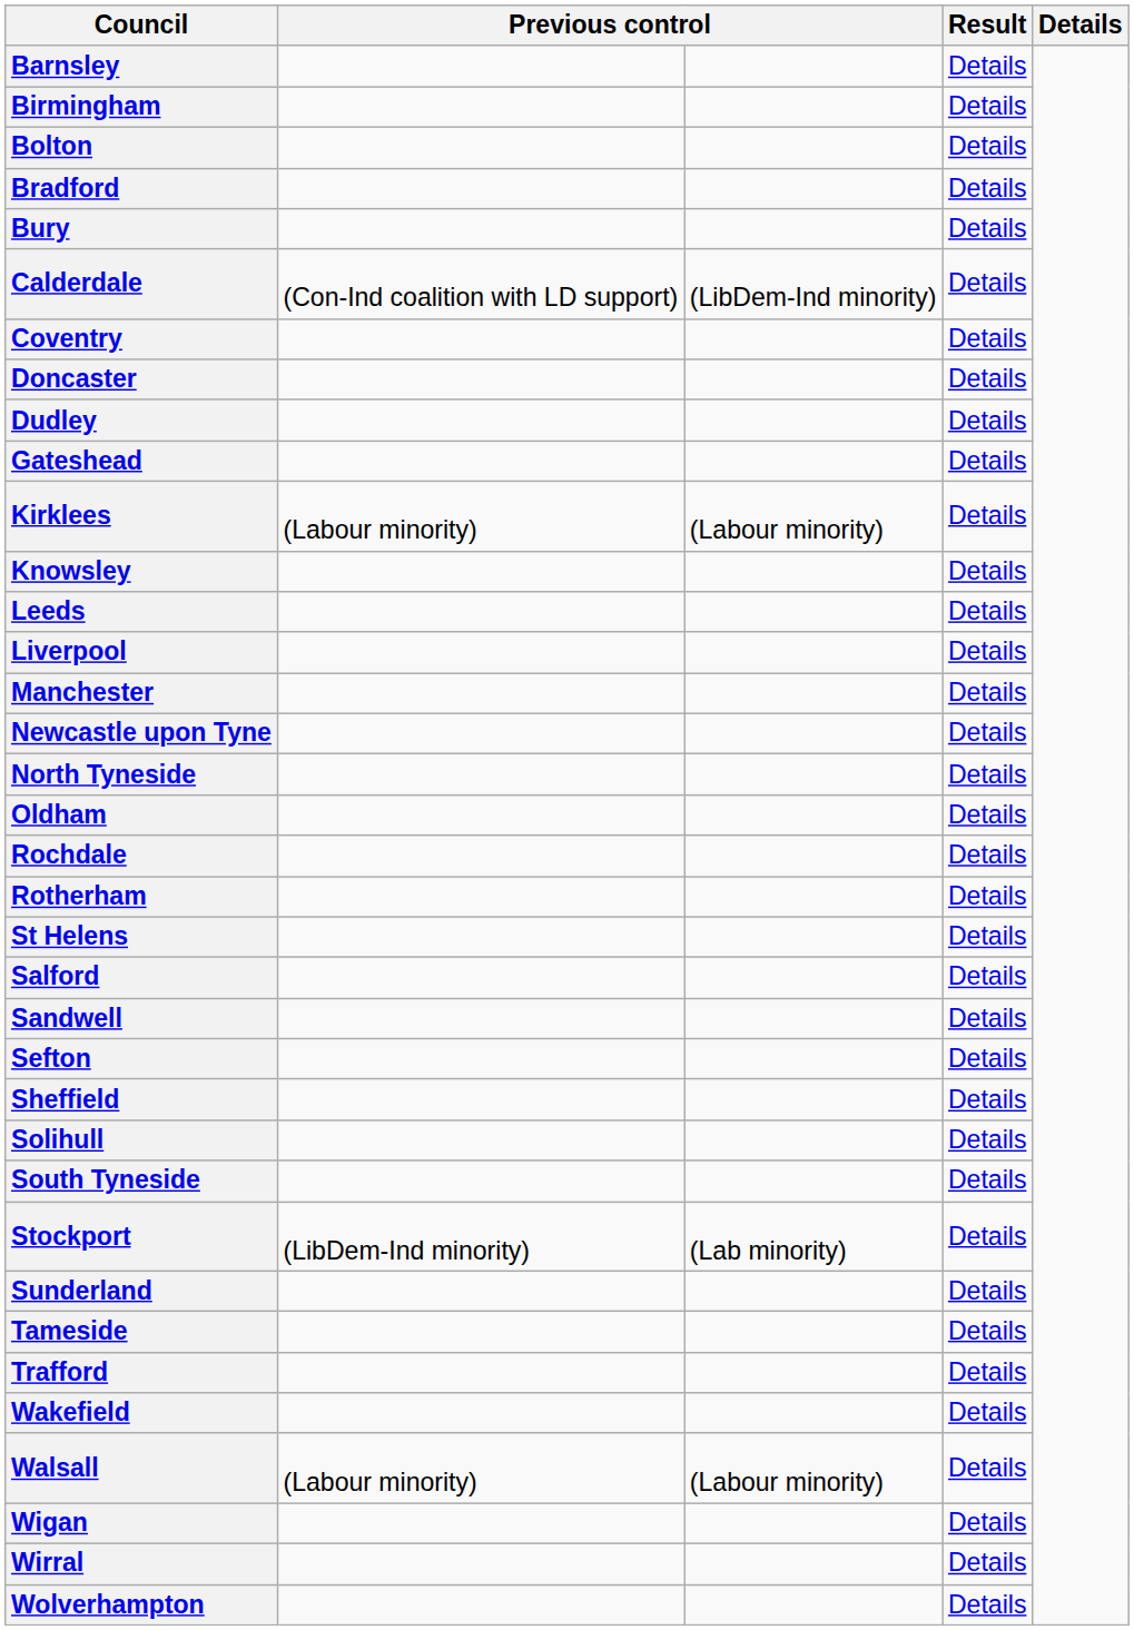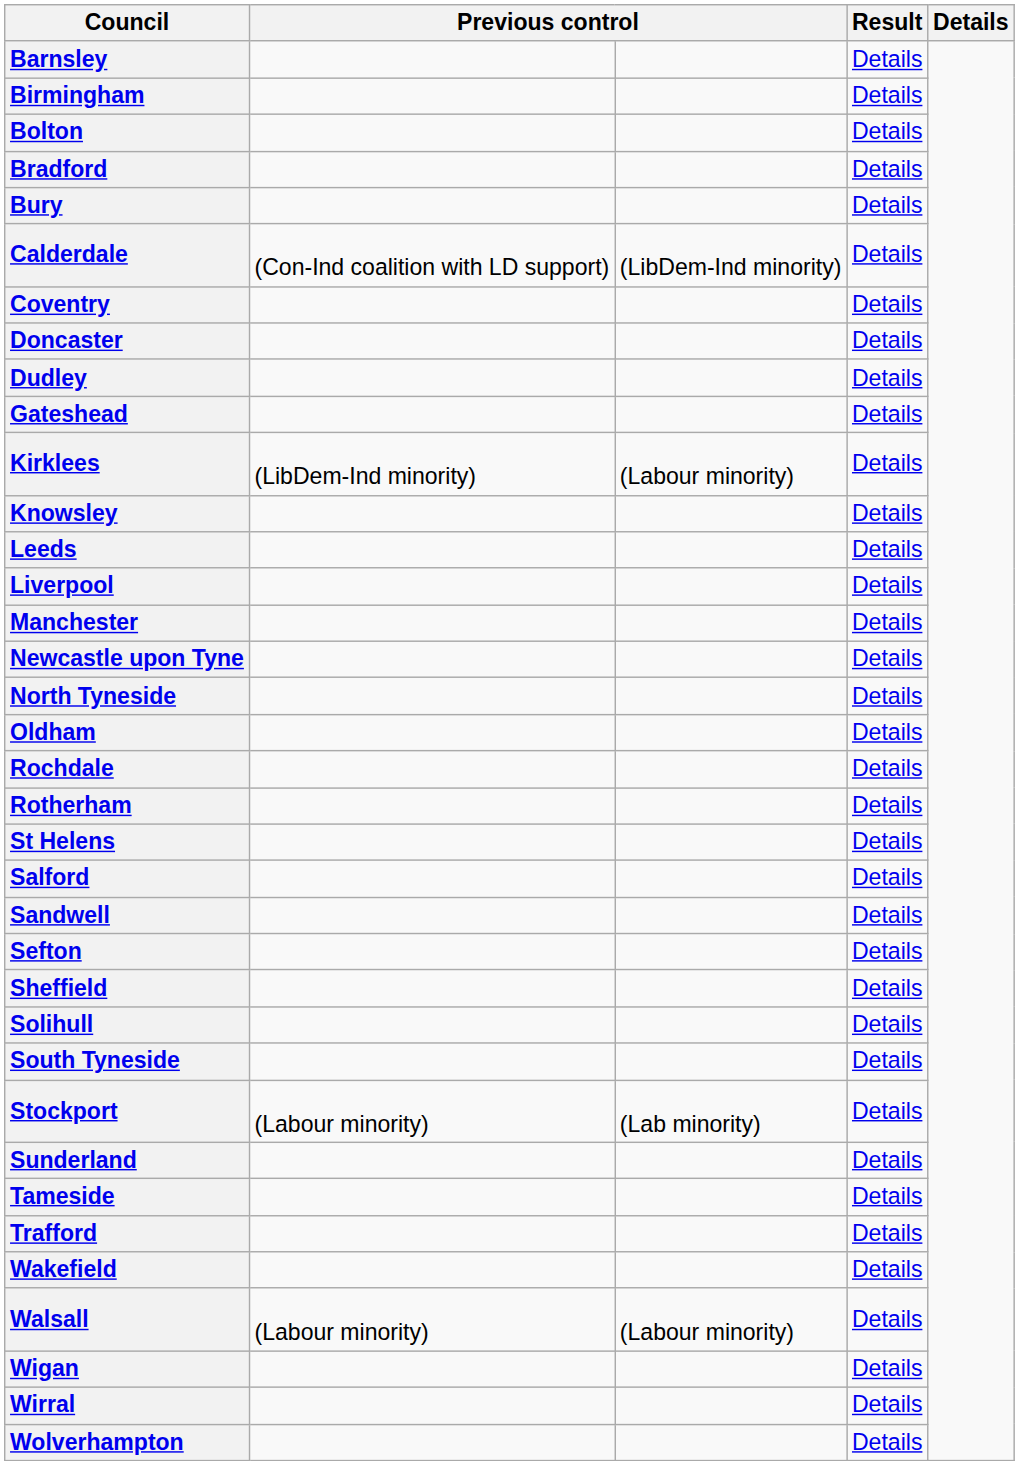 <table class="wikitable">
 <tr>
 <th scope="col">Council</th>
 <th colspan=2>Previous control</th>
 <th colspan=2>Result</th>
 <th scope="col" class="unsortable">Details</th>
 </tr>
 <tr>
 <th scope="row" style="text-align: left;"><a href='#'>Barnsley</a></th>
 <td></td>
 <td></td>
 <td><a href='#'>Details</a></td>
 </tr>
 <tr>
 <th scope="row" style="text-align: left;"><a href='#'>Birmingham</a></th>
 <td></td>
 <td></td>
 <td><a href='#'>Details</a></td>
 </tr>
 <tr>
 <th scope="row" style="text-align: left;"><a href='#'>Bolton</a></th>
 <td></td>
 <td></td>
 <td><a href='#'>Details</a></td>
 </tr>
 <tr>
 <th scope="row" style="text-align: left;"><a href='#'>Bradford</a></th>
 <td></td>
 <td></td>
 <td><a href='#'>Details</a></td>
 </tr>
 <tr>
 <th scope="row" style="text-align: left;"><a href='#'>Bury</a></th>
 <td></td>
 <td></td>
 <td><a href='#'>Details</a></td>
 </tr>
 <tr>
 <th scope="row" style="text-align: left;"><a href='#'>Calderdale</a></th>
 <td><br>(Con-Ind coalition with LD support)</td>
 <td><br>(LibDem-Ind minority)</td>
 <td><a href='#'>Details</a></td>
 </tr>
 <tr>
 <th scope="row" style="text-align: left;"><a href='#'>Coventry</a></th>
 <td></td>
 <td></td>
 <td><a href='#'>Details</a></td>
 </tr>
 <tr>
 <th scope="row" style="text-align: left;"><a href='#'>Doncaster</a></th>
 <td></td>
 <td></td>
 <td><a href='#'>Details</a></td>
 </tr>
 <tr>
 <th scope="row" style="text-align: left;"><a href='#'>Dudley</a></th>
 <td></td>
 <td></td>
 <td><a href='#'>Details</a></td>
 </tr>
 <tr>
 <th scope="row" style="text-align: left;"><a href='#'>Gateshead</a></th>
 <td></td>
 <td></td>
 <td><a href='#'>Details</a></td>
 </tr>
 <tr>
 <th scope="row" style="text-align: left;"><a href='#'>Kirklees</a></th>
-<td><br>(Labour minority)</td>
+<td><br>(LibDem-Ind minority)</td>
 <td><br>(Labour minority)</td>
 <td><a href='#'>Details</a></td>
 </tr>
 <tr>
 <th scope="row" style="text-align: left;"><a href='#'>Knowsley</a></th>
 <td></td>
 <td></td>
 <td><a href='#'>Details</a></td>
 </tr>
 <tr>
 <th scope="row" style="text-align: left;"><a href='#'>Leeds</a></th>
 <td></td>
 <td></td>
 <td><a href='#'>Details</a></td>
 </tr>
 <tr>
 <th scope="row" style="text-align: left;"><a href='#'>Liverpool</a></th>
 <td></td>
 <td></td>
 <td><a href='#'>Details</a></td>
 </tr>
 <tr>
 <th scope="row" style="text-align: left;"><a href='#'>Manchester</a></th>
 <td></td>
 <td></td>
 <td><a href='#'>Details</a></td>
 </tr>
 <tr>
 <th scope="row" style="text-align: left;"><a href='#'>Newcastle upon Tyne</a></th>
 <td></td>
 <td></td>
 <td><a href='#'>Details</a></td>
 </tr>
 <tr>
 <th scope="row" style="text-align: left;"><a href='#'>North Tyneside</a></th>
 <td></td>
 <td></td>
 <td><a href='#'>Details</a></td>
 </tr>
 <tr>
 <th scope="row" style="text-align: left;"><a href='#'>Oldham</a></th>
 <td></td>
 <td></td>
 <td><a href='#'>Details</a></td>
 </tr>
 <tr>
 <th scope="row" style="text-align: left;"><a href='#'>Rochdale</a></th>
 <td></td>
 <td></td>
 <td><a href='#'>Details</a></td>
 </tr>
 <tr>
 <th scope="row" style="text-align: left;"><a href='#'>Rotherham</a></th>
 <td></td>
 <td></td>
 <td><a href='#'>Details</a></td>
 </tr>
 <tr>
 <th scope="row" style="text-align: left;"><a href='#'>St Helens</a></th>
 <td></td>
 <td></td>
 <td><a href='#'>Details</a></td>
 </tr>
 <tr>
 <th scope="row" style="text-align: left;"><a href='#'>Salford</a></th>
 <td></td>
 <td></td>
 <td><a href='#'>Details</a></td>
 </tr>
 <tr>
 <th scope="row" style="text-align: left;"><a href='#'>Sandwell</a></th>
 <td></td>
 <td></td>
 <td><a href='#'>Details</a></td>
 </tr>
 <tr>
 <th scope="row" style="text-align: left;"><a href='#'>Sefton</a></th>
 <td></td>
 <td></td>
 <td><a href='#'>Details</a></td>
 </tr>
 <tr>
 <th scope="row" style="text-align: left;"><a href='#'>Sheffield</a></th>
 <td></td>
 <td></td>
 <td><a href='#'>Details</a></td>
 </tr>
 <tr>
 <th scope="row" style="text-align: left;"><a href='#'>Solihull</a></th>
 <td></td>
 <td></td>
 <td><a href='#'>Details</a></td>
 </tr>
 <tr>
 <th scope="row" style="text-align: left;"><a href='#'>South Tyneside</a></th>
 <td></td>
 <td></td>
 <td><a href='#'>Details</a></td>
 </tr>
 <tr>
 <th scope="row" style="text-align: left;"><a href='#'>Stockport</a></th>
-<td><br>(LibDem-Ind minority)</td>
+<td><br>(Labour minority)</td>
 <td><br>(Lab minority)</td>
 <td><a href='#'>Details</a></td>
 </tr>
 <tr>
 <th scope="row" style="text-align: left;"><a href='#'>Sunderland</a></th>
 <td></td>
 <td></td>
 <td><a href='#'>Details</a></td>
 </tr>
 <tr>
 <th scope="row" style="text-align: left;"><a href='#'>Tameside</a></th>
 <td></td>
 <td></td>
 <td><a href='#'>Details</a></td>
 </tr>
 <tr>
 <th scope="row" style="text-align: left;"><a href='#'>Trafford</a></th>
 <td></td>
 <td></td>
 <td><a href='#'>Details</a></td>
 </tr>
 <tr>
 <th scope="row" style="text-align: left;"><a href='#'>Wakefield</a></th>
 <td></td>
 <td></td>
 <td><a href='#'>Details</a></td>
 </tr>
 <tr>
 <th scope="row" style="text-align: left;"><a href='#'>Walsall</a></th>
 <td><br>(Labour minority)</td>
 <td><br>(Labour minority)</td>
 <td><a href='#'>Details</a></td>
 </tr>
 <tr>
 <th scope="row" style="text-align: left;"><a href='#'>Wigan</a></th>
 <td></td>
 <td></td>
 <td><a href='#'>Details</a></td>
 </tr>
 <tr>
 <th scope="row" style="text-align: left;"><a href='#'>Wirral</a></th>
 <td></td>
 <td></td>
 <td><a href='#'>Details</a></td>
 </tr>
 <tr>
 <th scope="row" style="text-align: left;"><a href='#'>Wolverhampton</a></th>
 <td></td>
 <td></td>
 <td><a href='#'>Details</a></td>
 </tr>
 </table>
